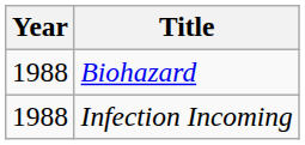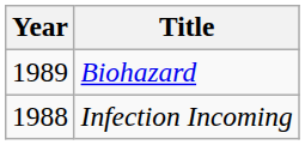 <table class="wikitable">
 <tr>
 <th>Year</th>
 <th>Title</th>
 </tr>
 <tr>
-<td>1988</td>
+<td>1989</td>
 <td><em><a href='#'>Biohazard</a></em></td>
 </tr>
 <tr>
 <td>1988</td>
 <td><em>Infection Incoming</em></td>
 </tr>
 </table>
